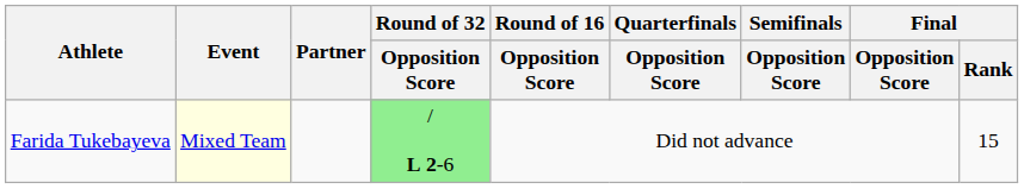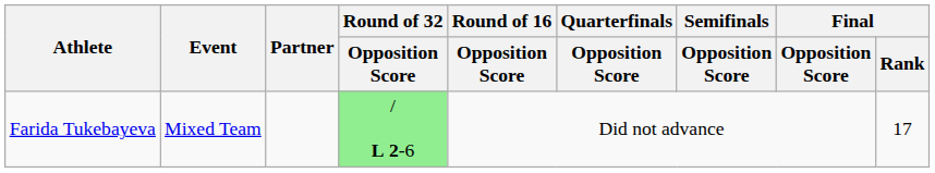 <table class="wikitable" border="1" style="font-size:90%">
 <tr>
 <th rowspan=2>Athlete</th>
 <th rowspan=2>Event</th>
 <th rowspan=2>Partner</th>
 <th>Round of 32</th>
 <th>Round of 16</th>
 <th>Quarterfinals</th>
 <th>Semifinals</th>
 <th colspan=2>Final</th>
 </tr>
 <tr>
 <th>Opposition<br>Score</th>
 <th>Opposition<br>Score</th>
 <th>Opposition<br>Score</th>
 <th>Opposition<br>Score</th>
 <th>Opposition<br>Score</th>
 <th>Rank</th>
 </tr>
 <tr>
 <td><a href='#'>Farida Tukebayeva</a></td>
-<td style="background: lightyellow;"><a href='#'>Mixed Team</a></td>
+<td><a href='#'>Mixed Team</a></td>
 <td></td>
 <td align=center style="background: lightgreen;">/ <br>  <br> <strong>L</strong> <strong>2</strong>-6</td>
 <td colspan=4 align=center>Did not advance</td>
-<td align=center>15</td>
+<td align=center>17</td>
 </tr>
 </table>
